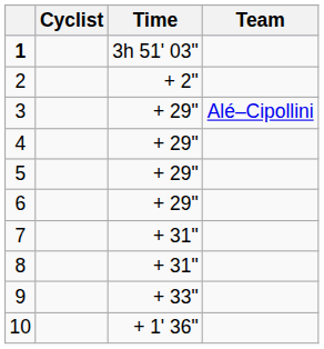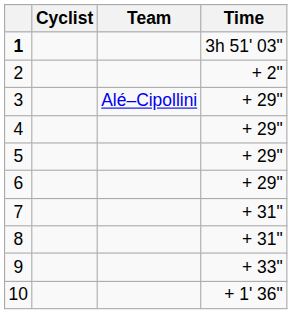 <table class="wikitable">
 <tr style="background:#ccccff;">
 <th></th>
 <th>Cyclist</th>
+<th>Team</th>
 <th>Time</th>
-<th>Team</th>
 </tr>
 <tr>
 <td align=center><strong>1</strong></td>
 <td></td>
+<td></td>
 <td align=right>3h 51' 03"</td>
-<td></td>
 </tr>
 <tr>
 <td align=center>2</td>
 <td></td>
+<td></td>
 <td align=right>+ 2"</td>
-<td></td>
 </tr>
 <tr>
 <td align=center>3</td>
 <td></td>
+<td><a href='#'>Alé–Cipollini</a></td>
 <td align=right>+ 29"</td>
-<td><a href='#'>Alé–Cipollini</a></td>
 </tr>
 <tr>
 <td align=center>4</td>
 <td></td>
+<td></td>
 <td align=right>+ 29"</td>
-<td></td>
 </tr>
 <tr>
 <td align=center>5</td>
 <td></td>
+<td></td>
 <td align=right>+ 29"</td>
-<td></td>
 </tr>
 <tr>
 <td align=center>6</td>
 <td></td>
+<td></td>
 <td align=right>+ 29"</td>
-<td></td>
 </tr>
 <tr>
 <td align=center>7</td>
 <td></td>
+<td></td>
 <td align=right>+ 31"</td>
-<td></td>
 </tr>
 <tr>
 <td align=center>8</td>
 <td></td>
+<td></td>
 <td align=right>+ 31"</td>
-<td></td>
 </tr>
 <tr>
 <td align=center>9</td>
 <td></td>
+<td></td>
 <td align=right>+ 33"</td>
-<td></td>
 </tr>
 <tr>
 <td align=center>10</td>
 <td></td>
+<td></td>
 <td align=right>+ 1' 36"</td>
-<td></td>
 </tr>
 </table>
